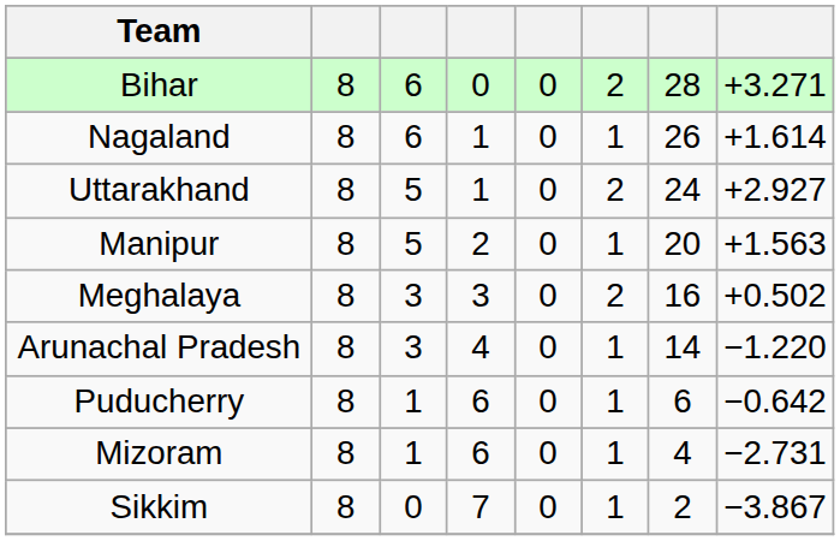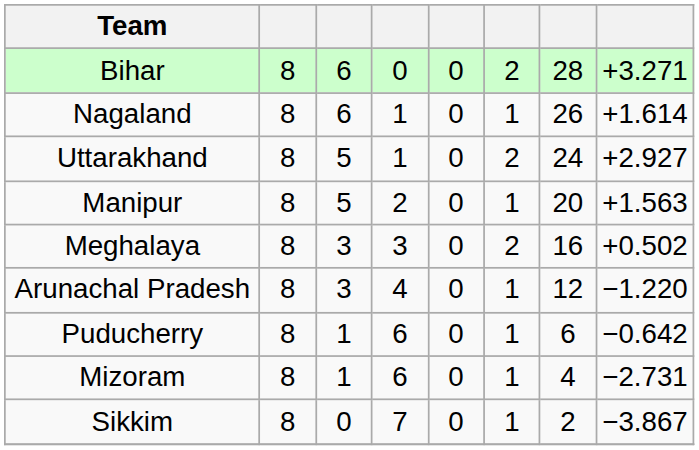 <table class="wikitable" style="text-align:center">
 <tr>
 <th style="width:140px;">Team</th>
 <th style="width:25px;"></th>
 <th style="width:25px;"></th>
 <th style="width:25px;"></th>
 <th style="width:25px;"></th>
 <th style="width:25px;"></th>
 <th style="width:25px;"></th>
 <th style="width:40px;"></th>
 </tr>
 <tr style="background:#cfc;">
 <td>Bihar</td>
 <td>8</td>
 <td>6</td>
 <td>0</td>
 <td>0</td>
 <td>2</td>
 <td>28</td>
 <td>+3.271</td>
 </tr>
 <tr>
 <td>Nagaland</td>
 <td>8</td>
 <td>6</td>
 <td>1</td>
 <td>0</td>
 <td>1</td>
 <td>26</td>
 <td>+1.614</td>
 </tr>
 <tr>
 <td>Uttarakhand</td>
 <td>8</td>
 <td>5</td>
 <td>1</td>
 <td>0</td>
 <td>2</td>
 <td>24</td>
 <td>+2.927</td>
 </tr>
 <tr>
 <td>Manipur</td>
 <td>8</td>
 <td>5</td>
 <td>2</td>
 <td>0</td>
 <td>1</td>
 <td>20</td>
 <td>+1.563</td>
 </tr>
 <tr>
 <td>Meghalaya</td>
 <td>8</td>
 <td>3</td>
 <td>3</td>
 <td>0</td>
 <td>2</td>
 <td>16</td>
 <td>+0.502</td>
 </tr>
 <tr>
 <td>Arunachal Pradesh</td>
 <td>8</td>
 <td>3</td>
 <td>4</td>
 <td>0</td>
 <td>1</td>
-<td>14</td>
+<td>12</td>
 <td>−1.220</td>
 </tr>
 <tr>
 <td>Puducherry</td>
 <td>8</td>
 <td>1</td>
 <td>6</td>
 <td>0</td>
 <td>1</td>
 <td>6</td>
 <td>−0.642</td>
 </tr>
 <tr>
 <td>Mizoram</td>
 <td>8</td>
 <td>1</td>
 <td>6</td>
 <td>0</td>
 <td>1</td>
 <td>4</td>
 <td>−2.731</td>
 </tr>
 <tr>
 <td>Sikkim</td>
 <td>8</td>
 <td>0</td>
 <td>7</td>
 <td>0</td>
 <td>1</td>
 <td>2</td>
 <td>−3.867</td>
 </tr>
 <tr>
 </tr>
 </table>
